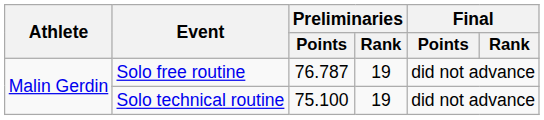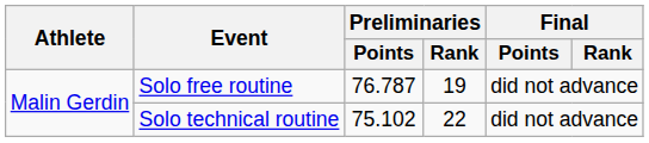 <table class=wikitable style="font-size:90%">
 <tr>
 <th rowspan="2">Athlete</th>
 <th rowspan="2">Event</th>
 <th colspan="2">Preliminaries</th>
 <th colspan="2">Final</th>
 </tr>
 <tr style="font-size:95%">
 <th>Points</th>
 <th>Rank</th>
 <th>Points</th>
 <th>Rank</th>
 </tr>
 <tr align=center>
 <td align=left rowspan=2><a href='#'>Malin Gerdin</a></td>
 <td align=left><a href='#'>Solo free routine</a></td>
 <td>76.787</td>
 <td>19</td>
 <td colspan=2>did not advance</td>
 </tr>
 <tr align=center>
 <td align=left><a href='#'>Solo technical routine</a></td>
-<td>75.100</td>
-<td>19</td>
+<td>75.102</td>
+<td>22</td>
 <td colspan=2>did not advance</td>
 </tr>
 </table>
